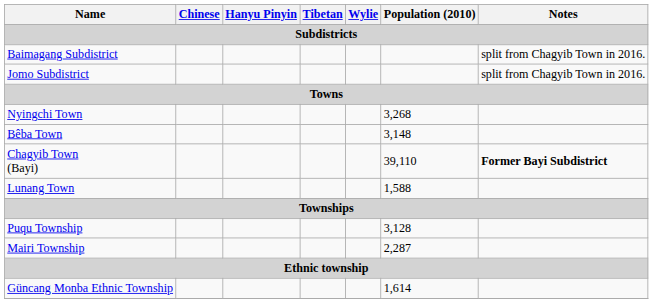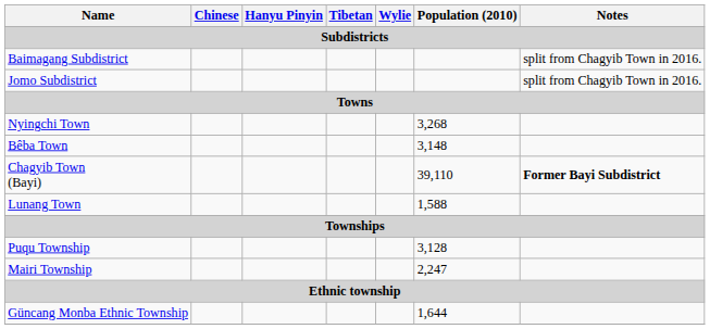 <table class="wikitable"  style="font-size:90%;" align=center>
 <tr>
 <th>Name</th>
 <th><a href='#'>Chinese</a></th>
 <th><a href='#'>Hanyu Pinyin</a></th>
 <th><a href='#'>Tibetan</a></th>
 <th><a href='#'>Wylie</a></th>
 <th>Population (2010)</th>
 <th>Notes</th>
 </tr>
 <tr --------->
 <td colspan="7"  style="text-align:center; background:#d3d3d3;"><strong>Subdistricts</strong></td>
 </tr>
 <tr --------->
 <td><a href='#'>Baimagang Subdistrict</a></td>
 <td></td>
 <td></td>
 <td></td>
 <td></td>
 <td></td>
 <td>split from Chagyib Town in 2016.</td>
 </tr>
 <tr>
 <td><a href='#'>Jomo Subdistrict</a></td>
 <td></td>
 <td></td>
 <td></td>
 <td></td>
 <td></td>
 <td>split from Chagyib Town in 2016.</td>
 </tr>
 <tr --------->
 <td colspan="7"  style="text-align:center; background:#d3d3d3;"><strong>Towns</strong></td>
 </tr>
 <tr --------->
 <td><a href='#'>Nyingchi Town</a></td>
 <td></td>
 <td></td>
 <td></td>
 <td></td>
 <td>3,268</td>
 <td></td>
 </tr>
 <tr>
 <td><a href='#'>Bêba Town</a></td>
 <td></td>
 <td></td>
 <td></td>
 <td></td>
 <td>3,148</td>
 <td></td>
 </tr>
 <tr>
 <td><a href='#'>Chagyib Town</a><br>(Bayi)</td>
 <td></td>
 <td></td>
 <td></td>
 <td></td>
 <td>39,110</td>
 <td><strong>Former Bayi Subdistrict</strong></td>
 </tr>
 <tr>
 <td><a href='#'>Lunang Town</a></td>
 <td></td>
 <td></td>
 <td></td>
 <td></td>
 <td>1,588</td>
 <td></td>
 </tr>
 <tr --------->
 <td colspan="7"  style="text-align:center; background:#d3d3d3;"><strong>Townships</strong></td>
 </tr>
 <tr --------->
 <td><a href='#'>Puqu Township</a></td>
 <td></td>
 <td></td>
 <td></td>
 <td></td>
 <td>3,128</td>
 <td></td>
 </tr>
 <tr>
 <td><a href='#'>Mairi Township</a></td>
 <td></td>
 <td></td>
 <td></td>
 <td></td>
-<td>2,287</td>
+<td>2,247</td>
 <td></td>
 </tr>
 <tr --------->
 <td colspan="7"  style="text-align:center; background:#d3d3d3;"><strong>Ethnic township</strong></td>
 </tr>
 <tr --------->
 <td><a href='#'>Güncang Monba Ethnic Township</a></td>
 <td></td>
 <td></td>
 <td></td>
 <td></td>
-<td>1,614</td>
+<td>1,644</td>
 <td></td>
 </tr>
 <tr>
 </tr>
 </table>
